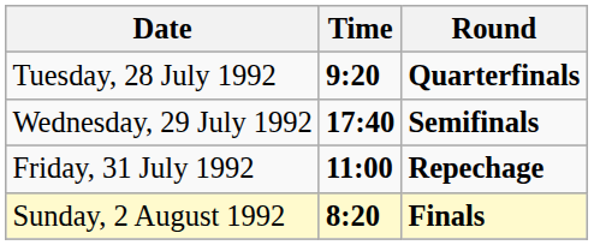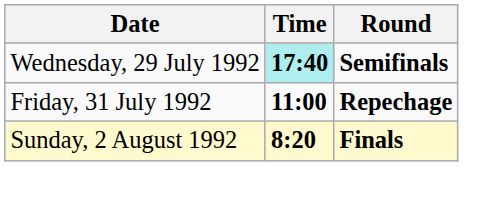 <table class="wikitable">
 <tr>
 <th>Date</th>
 <th>Time</th>
 <th>Round</th>
 </tr>
 <tr>
-<td>Tuesday, 28 July 1992</td>
-<td><strong>9:20</strong></td>
-<td><strong>Quarterfinals</strong></td>
-</tr>
-<tr>
 <td>Wednesday, 29 July 1992</td>
-<td><strong>17:40</strong></td>
+<td style="background: paleturquoise;"><strong>17:40</strong></td>
 <td><strong>Semifinals</strong></td>
 </tr>
 <tr>
 <td>Friday, 31 July 1992</td>
 <td><strong>11:00</strong></td>
 <td><strong>Repechage</strong></td>
 </tr>
 <tr style=background:lemonchiffon>
 <td>Sunday, 2 August 1992</td>
 <td><strong>8:20</strong></td>
 <td><strong>Finals</strong></td>
 </tr>
 </table>
